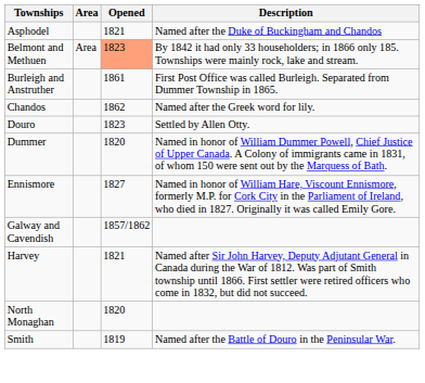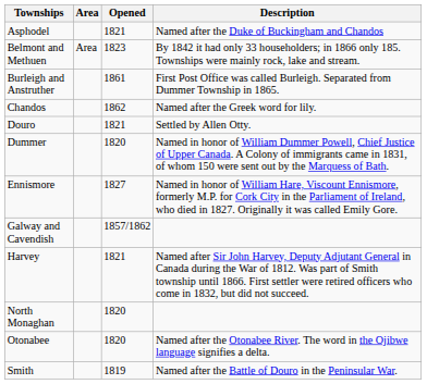 <table class="wikitable">
 <tr>
 <th>Townships</th>
 <th>Area</th>
 <th>Opened</th>
 <th>Description</th>
 </tr>
 <tr valign="top">
 <td>Asphodel</td>
 <td></td>
 <td>1821</td>
 <td>Named after the <a href='#'>Duke of Buckingham and Chandos</a></td>
 </tr>
 <tr valign="top">
 <td>Belmont and Methuen</td>
 <td>Area </td>
-<td style="background: lightsalmon;">1823</td>
+<td>1823</td>
 <td>By 1842 it had only 33 householders; in 1866 only 185. Townships were mainly rock, lake and stream.</td>
 </tr>
 <tr valign="top">
 <td>Burleigh and Anstruther</td>
 <td></td>
 <td>1861</td>
 <td>First Post Office was called Burleigh. Separated from Dummer Township in 1865.</td>
 </tr>
 <tr valign="top">
 <td>Chandos</td>
 <td></td>
 <td>1862</td>
 <td>Named after the Greek word for lily.</td>
 </tr>
 <tr valign="top">
 <td>Douro</td>
 <td></td>
-<td>1823</td>
+<td>1821</td>
 <td>Settled by Allen Otty.</td>
 </tr>
 <tr valign="top">
 <td>Dummer</td>
 <td></td>
 <td>1820</td>
 <td>Named in honor of <a href='#'>William Dummer Powell</a>, <a href='#'>Chief Justice of Upper Canada</a>. A Colony of immigrants came in 1831, of whom 150 were sent out by the <a href='#'>Marquess of Bath</a>.</td>
 </tr>
 <tr valign="top">
 <td>Ennismore</td>
 <td></td>
 <td>1827</td>
 <td>Named in honor of <a href='#'>William Hare, Viscount Ennismore</a>, formerly M.P. for <a href='#'>Cork City</a> in the <a href='#'>Parliament of Ireland</a>, who died in 1827. Originally it was called Emily Gore.</td>
 </tr>
 <tr valign="top">
 <td>Galway and Cavendish</td>
 <td></td>
 <td>1857/1862</td>
 <td></td>
 </tr>
 <tr valign="top">
 <td>Harvey</td>
 <td></td>
 <td>1821</td>
 <td>Named after <a href='#'>Sir John Harvey, Deputy Adjutant General</a> in Canada during the War of 1812. Was part of Smith township until 1866.  First settler were retired officers who come in 1832, but did not succeed.</td>
 </tr>
 <tr valign="top">
 <td>North Monaghan</td>
 <td></td>
 <td>1820</td>
 <td></td>
 </tr>
 <tr valign="top">
+<td>Otonabee</td>
+<td></td>
+<td>1820</td>
+<td>Named after the <a href='#'>Otonabee River</a>. The word in <a href='#'>the Ojibwe language</a> signifies a delta.</td>
+</tr>
+<tr valign="top">
 <td>Smith</td>
 <td></td>
 <td>1819</td>
 <td>Named after the <a href='#'>Battle of Douro</a> in the <a href='#'>Peninsular War</a>.</td>
 </tr>
 </table>
